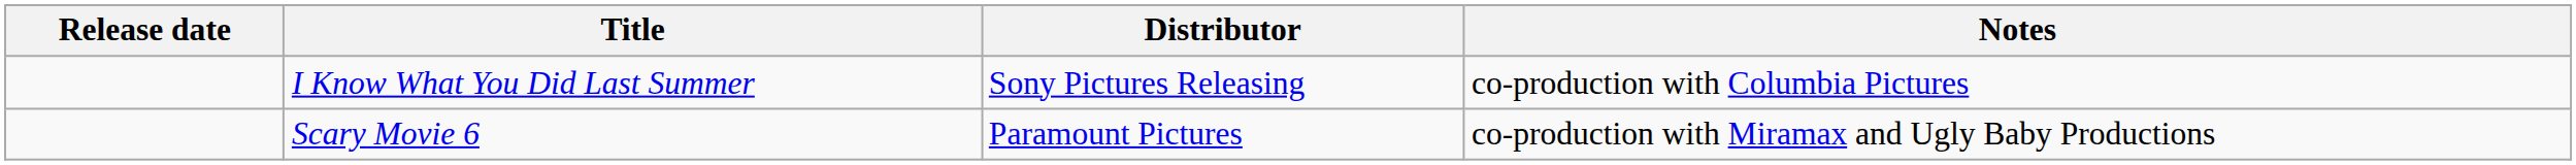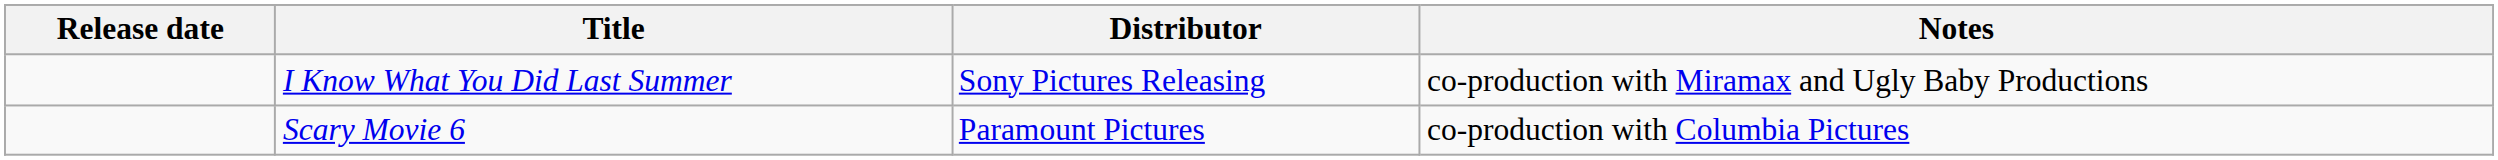 <table class="wikitable sortable" style="width:100%;">
 <tr>
 <th scope="col" style="width:130px;">Release date</th>
 <th>Title</th>
 <th>Distributor</th>
 <th>Notes</th>
 </tr>
 <tr>
 <td></td>
 <td><em><a href='#'>I Know What You Did Last Summer</a></em></td>
 <td><a href='#'>Sony Pictures Releasing</a></td>
-<td>co-production with <a href='#'>Columbia Pictures</a></td>
+<td>co-production with <a href='#'>Miramax</a> and Ugly Baby Productions</td>
 </tr>
 <tr>
 <td></td>
 <td><em><a href='#'>Scary Movie 6</a></em></td>
 <td><a href='#'>Paramount Pictures</a></td>
-<td>co-production with <a href='#'>Miramax</a> and Ugly Baby Productions</td>
+<td>co-production with <a href='#'>Columbia Pictures</a></td>
 </tr>
 </table>
